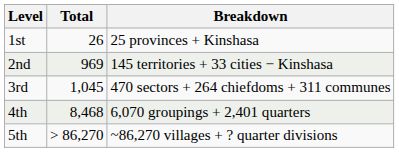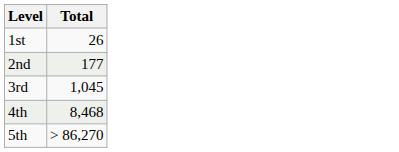 <table class="wikitable">
 <tr>
 <th>Level</th>
 <th>Total</th>
-<th>Breakdown</th>
 </tr>
 <tr>
 <td>1st</td>
 <td style="text-align: right;">26</td>
-<td>25 provinces + Kinshasa</td>
 </tr>
 <tr style="background:#EDF0EB;">
 <td>2nd</td>
-<td style="text-align: right;">969</td>
-<td>145 territories + 33 cities − Kinshasa</td>
+<td style="text-align: right;">177</td>
 </tr>
 <tr>
 <td>3rd</td>
 <td style="text-align: right;">1,045</td>
-<td>470 sectors + 264 chiefdoms + 311 communes</td>
 </tr>
 <tr style="background:#EDF0EB;">
 <td>4th</td>
 <td style="text-align: right;">8,468</td>
-<td>6,070 groupings + 2,401 quarters</td>
 </tr>
 <tr>
 <td>5th</td>
 <td style="text-align: right;">> 86,270</td>
-<td>~86,270 villages + ? quarter divisions</td>
 </tr>
 </table>
